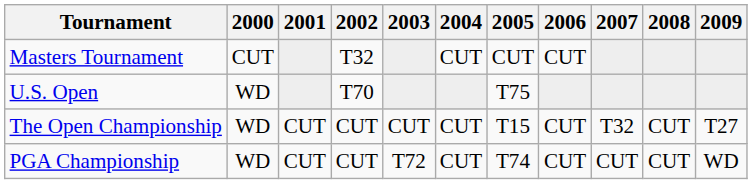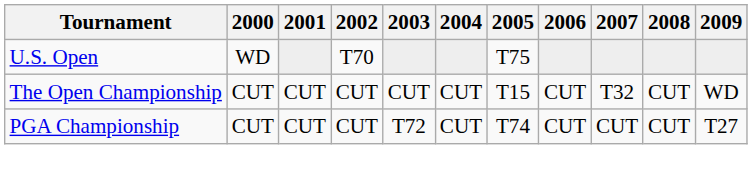 <table class="wikitable" style="font-size:95%;text-align:center;">
 <tr>
 <th>Tournament</th>
 <th>2000</th>
 <th>2001</th>
 <th>2002</th>
 <th>2003</th>
 <th>2004</th>
 <th>2005</th>
 <th>2006</th>
 <th>2007</th>
 <th>2008</th>
 <th>2009</th>
-</tr>
-<tr>
-<td align=left><a href='#'>Masters Tournament</a></td>
-<td>CUT</td>
-<td style="background:#eeeeee;"></td>
-<td>T32</td>
-<td style="background:#eeeeee;"></td>
-<td>CUT</td>
-<td>CUT</td>
-<td>CUT</td>
-<td style="background:#eeeeee;"></td>
-<td style="background:#eeeeee;"></td>
-<td style="background:#eeeeee;"></td>
 </tr>
 <tr>
 <td align=left><a href='#'>U.S. Open</a></td>
 <td>WD</td>
 <td style="background:#eeeeee;"></td>
 <td>T70</td>
 <td style="background:#eeeeee;"></td>
 <td style="background:#eeeeee;"></td>
 <td>T75</td>
 <td style="background:#eeeeee;"></td>
 <td style="background:#eeeeee;"></td>
 <td style="background:#eeeeee;"></td>
 <td style="background:#eeeeee;"></td>
 </tr>
 <tr>
 <td align=left><a href='#'>The Open Championship</a></td>
-<td>WD</td>
+<td>CUT</td>
 <td>CUT</td>
 <td>CUT</td>
 <td>CUT</td>
 <td>CUT</td>
 <td>T15</td>
 <td>CUT</td>
 <td>T32</td>
 <td>CUT</td>
-<td>T27</td>
+<td>WD</td>
 </tr>
 <tr>
 <td align=left><a href='#'>PGA Championship</a></td>
-<td>WD</td>
+<td>CUT</td>
 <td>CUT</td>
 <td>CUT</td>
 <td>T72</td>
 <td>CUT</td>
 <td>T74</td>
 <td>CUT</td>
 <td>CUT</td>
 <td>CUT</td>
-<td>WD</td>
+<td>T27</td>
 </tr>
 </table>
